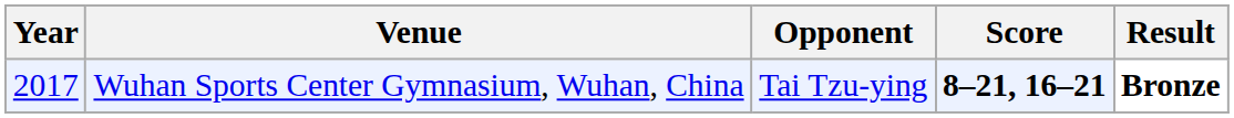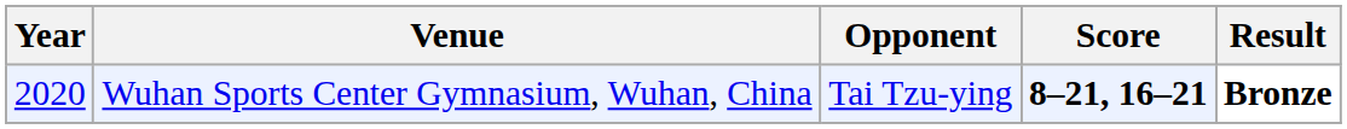 <table class="sortable wikitable" style="font-size: 95%;">
 <tr>
 <th>Year</th>
 <th>Venue</th>
 <th>Opponent</th>
 <th>Score</th>
 <th>Result</th>
 </tr>
 <tr style="background:#ECF2FF">
-<td align="center"><a href='#'>2017</a></td>
+<td align="center"><a href='#'>2020</a></td>
 <td align="left"><a href='#'>Wuhan Sports Center Gymnasium</a>, <a href='#'>Wuhan</a>, <a href='#'>China</a></td>
 <td align="left"> <a href='#'>Tai Tzu-ying</a></td>
 <td align="left"><strong>8–21, 16–21</strong></td>
 <td style="text-align:left; background:white"> <strong>Bronze</strong></td>
 </tr>
 </table>
